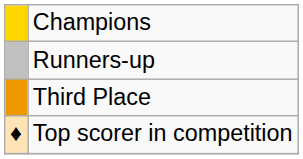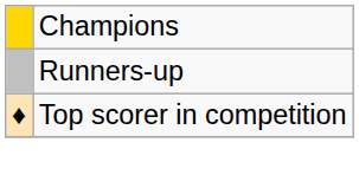 <table class="wikitable">
 <tr>
 <td style="background:gold"></td>
 <td>Champions</td>
 </tr>
 <tr>
 <td style="background:silver"></td>
 <td>Runners-up</td>
 </tr>
 <tr>
-<td style="background:#e90"></td>
-<td>Third Place</td>
-</tr>
-<tr>
 <td style="background:#FFE4B5; text-align:center">♦</td>
 <td>Top scorer in competition</td>
 </tr>
 <tr>
 </tr>
 </table>
